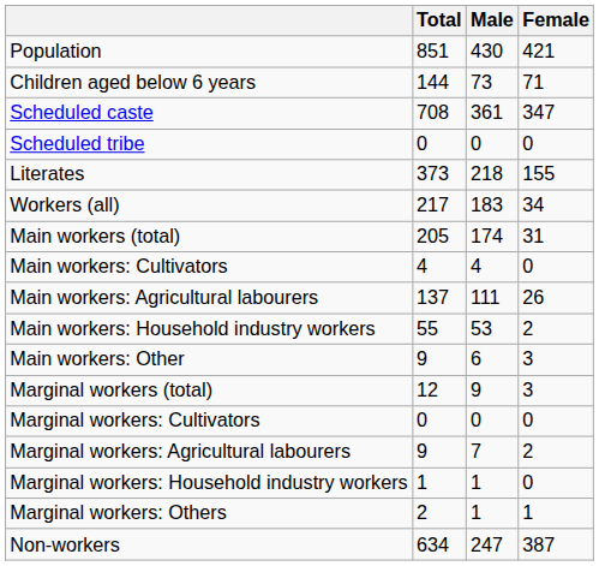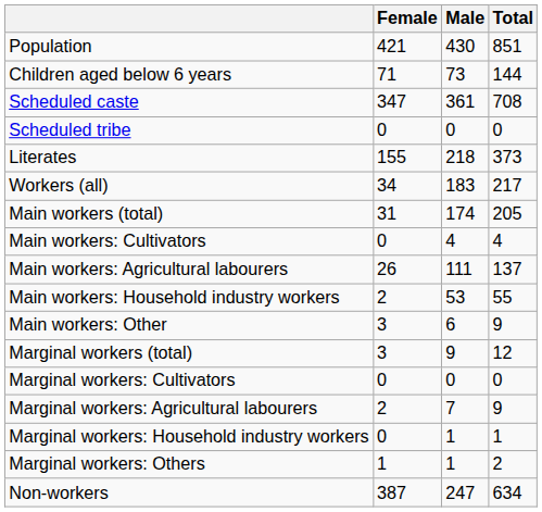 <table class="wikitable sortable">
 <tr>
 <th></th>
+<th>Female</th>
+<th>Male</th>
 <th>Total</th>
-<th>Male</th>
-<th>Female</th>
 </tr>
 <tr>
 <td>Population</td>
+<td>421</td>
+<td>430</td>
 <td>851</td>
-<td>430</td>
-<td>421</td>
 </tr>
 <tr>
 <td>Children aged below 6 years</td>
+<td>71</td>
+<td>73</td>
 <td>144</td>
-<td>73</td>
-<td>71</td>
 </tr>
 <tr>
 <td><a href='#'>Scheduled caste</a></td>
+<td>347</td>
+<td>361</td>
 <td>708</td>
-<td>361</td>
-<td>347</td>
 </tr>
 <tr>
 <td><a href='#'>Scheduled tribe</a></td>
 <td>0</td>
 <td>0</td>
 <td>0</td>
 </tr>
 <tr>
 <td>Literates</td>
+<td>155</td>
+<td>218</td>
 <td>373</td>
-<td>218</td>
-<td>155</td>
 </tr>
 <tr>
 <td>Workers (all)</td>
+<td>34</td>
+<td>183</td>
 <td>217</td>
-<td>183</td>
-<td>34</td>
 </tr>
 <tr>
 <td>Main workers (total)</td>
+<td>31</td>
+<td>174</td>
 <td>205</td>
-<td>174</td>
-<td>31</td>
 </tr>
 <tr>
 <td>Main workers: Cultivators</td>
+<td>0</td>
 <td>4</td>
 <td>4</td>
-<td>0</td>
 </tr>
 <tr>
 <td>Main workers: Agricultural labourers</td>
+<td>26</td>
+<td>111</td>
 <td>137</td>
-<td>111</td>
-<td>26</td>
 </tr>
 <tr>
 <td>Main workers: Household industry workers</td>
+<td>2</td>
+<td>53</td>
 <td>55</td>
-<td>53</td>
-<td>2</td>
 </tr>
 <tr>
 <td>Main workers: Other</td>
+<td>3</td>
+<td>6</td>
 <td>9</td>
-<td>6</td>
-<td>3</td>
 </tr>
 <tr>
 <td>Marginal workers (total)</td>
+<td>3</td>
+<td>9</td>
 <td>12</td>
-<td>9</td>
-<td>3</td>
 </tr>
 <tr>
 <td>Marginal workers: Cultivators</td>
 <td>0</td>
 <td>0</td>
 <td>0</td>
 </tr>
 <tr>
 <td>Marginal workers: Agricultural labourers</td>
+<td>2</td>
+<td>7</td>
 <td>9</td>
-<td>7</td>
-<td>2</td>
 </tr>
 <tr>
 <td>Marginal workers: Household industry workers</td>
-<td>1</td>
-<td>1</td>
 <td>0</td>
-</tr>
-<tr>
-<td>Marginal workers: Others</td>
-<td>2</td>
 <td>1</td>
 <td>1</td>
 </tr>
 <tr>
+<td>Marginal workers: Others</td>
+<td>1</td>
+<td>1</td>
+<td>2</td>
+</tr>
+<tr>
 <td>Non-workers</td>
+<td>387</td>
+<td>247</td>
 <td>634</td>
-<td>247</td>
-<td>387</td>
 </tr>
 </table>
